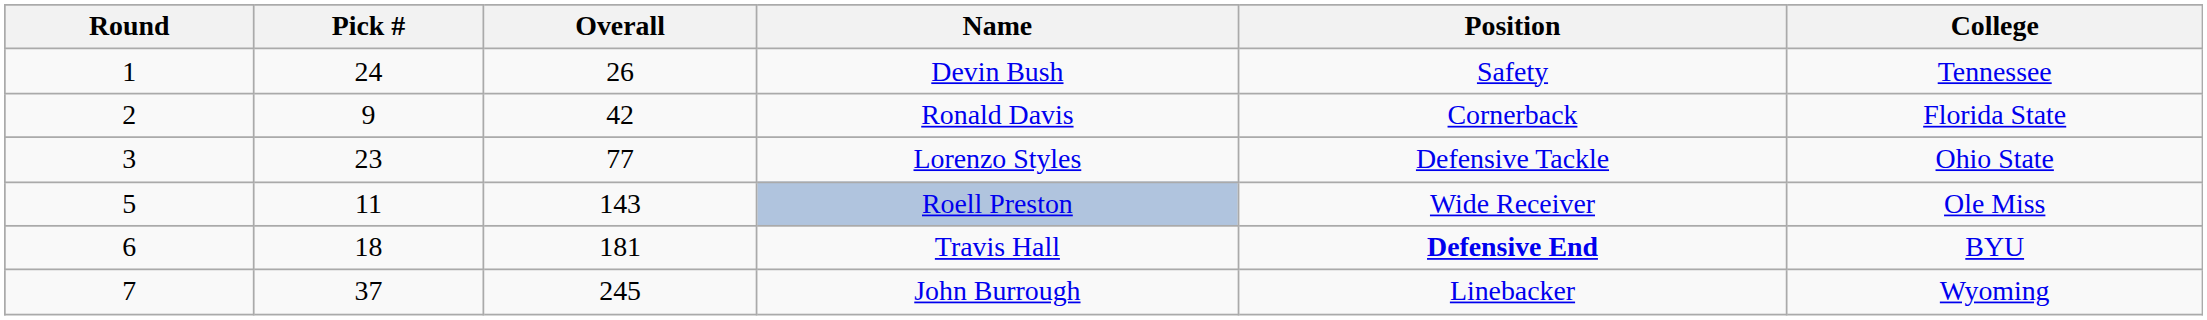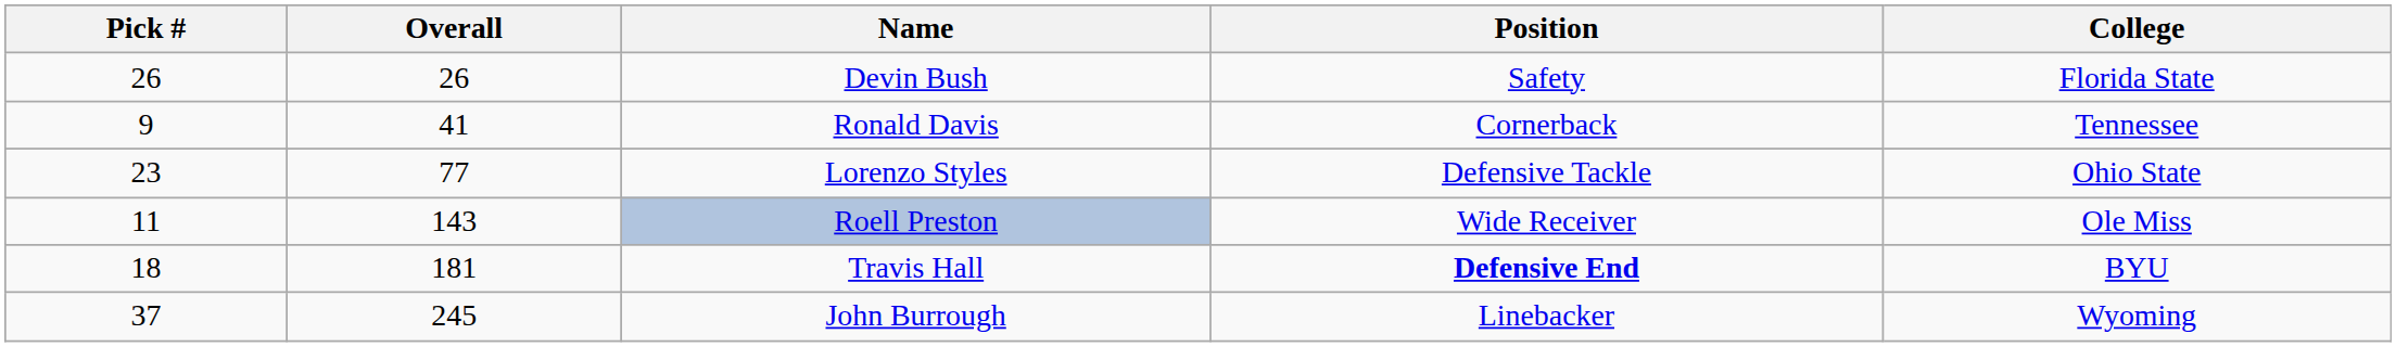 <table class="wikitable sortable sortable" style="width: 100%; text-align:center">
 <tr>
-<th>Round</th>
 <th>Pick #</th>
 <th>Overall</th>
 <th>Name</th>
 <th>Position</th>
 <th>College</th>
 </tr>
 <tr>
-<td>1</td>
-<td>24</td>
+<td>26</td>
 <td>26</td>
 <td><a href='#'>Devin Bush</a></td>
 <td><a href='#'>Safety</a></td>
+<td><a href='#'>Florida State</a></td>
+</tr>
+<tr>
+<td>9</td>
+<td>41</td>
+<td><a href='#'>Ronald Davis</a></td>
+<td><a href='#'>Cornerback</a></td>
 <td><a href='#'>Tennessee</a></td>
 </tr>
 <tr>
-<td>2</td>
-<td>9</td>
-<td>42</td>
-<td><a href='#'>Ronald Davis</a></td>
-<td><a href='#'>Cornerback</a></td>
-<td><a href='#'>Florida State</a></td>
-</tr>
-<tr>
-<td>3</td>
 <td>23</td>
 <td>77</td>
 <td><a href='#'>Lorenzo Styles</a></td>
 <td><a href='#'>Defensive Tackle</a></td>
 <td><a href='#'>Ohio State</a></td>
 </tr>
 <tr>
-<td>5</td>
 <td>11</td>
 <td>143</td>
 <td bgcolor=lightsteelblue><a href='#'>Roell Preston</a></td>
 <td><a href='#'>Wide Receiver</a></td>
 <td><a href='#'>Ole Miss</a></td>
 </tr>
 <tr>
-<td>6</td>
 <td>18</td>
 <td>181</td>
 <td><a href='#'>Travis Hall</a></td>
 <td><strong><a href='#'>Defensive End</a></strong></td>
 <td><a href='#'>BYU</a></td>
 </tr>
 <tr>
-<td>7</td>
 <td>37</td>
 <td>245</td>
 <td><a href='#'>John Burrough</a></td>
 <td><a href='#'>Linebacker</a></td>
 <td><a href='#'>Wyoming</a></td>
 </tr>
 </table>
